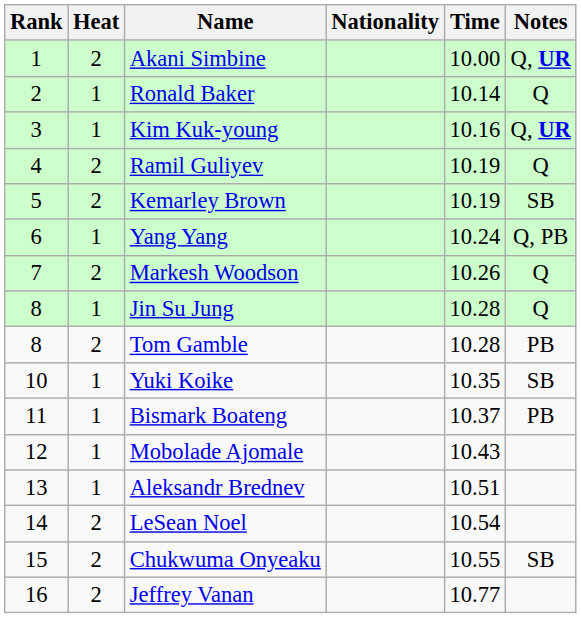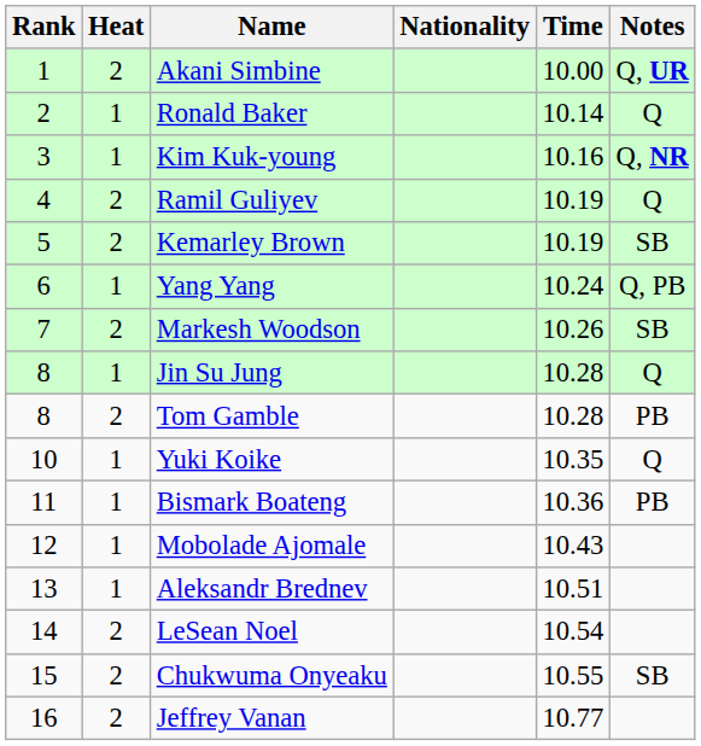 <table class="wikitable sortable" style="text-align:center">
 <tr>
 <th>Rank</th>
 <th>Heat</th>
 <th>Name</th>
 <th>Nationality</th>
 <th>Time</th>
 <th>Notes</th>
 </tr>
 <tr bgcolor=ccffcc>
 <td>1</td>
 <td>2</td>
 <td align=left><a href='#'>Akani Simbine</a></td>
 <td align=left></td>
 <td>10.00</td>
 <td>Q, <strong><a href='#'>UR</a></strong></td>
 </tr>
 <tr bgcolor=ccffcc>
 <td>2</td>
 <td>1</td>
 <td align=left><a href='#'>Ronald Baker</a></td>
 <td align=left></td>
 <td>10.14</td>
 <td>Q</td>
 </tr>
 <tr bgcolor=ccffcc>
 <td>3</td>
 <td>1</td>
 <td align=left><a href='#'>Kim Kuk-young</a></td>
 <td align=left></td>
 <td>10.16</td>
-<td>Q, <strong><a href='#'>UR</a></strong></td>
+<td>Q, <strong><a href='#'>NR</a></strong></td>
 </tr>
 <tr bgcolor=ccffcc>
 <td>4</td>
 <td>2</td>
 <td align=left><a href='#'>Ramil Guliyev</a></td>
 <td align=left></td>
 <td>10.19</td>
 <td>Q</td>
 </tr>
 <tr bgcolor=ccffcc>
 <td>5</td>
 <td>2</td>
 <td align=left><a href='#'>Kemarley Brown</a></td>
 <td align=left></td>
 <td>10.19</td>
 <td>SB</td>
 </tr>
 <tr bgcolor=ccffcc>
 <td>6</td>
 <td>1</td>
 <td align=left><a href='#'>Yang Yang</a></td>
 <td align=left></td>
 <td>10.24</td>
 <td>Q, PB</td>
 </tr>
 <tr bgcolor=ccffcc>
 <td>7</td>
 <td>2</td>
 <td align=left><a href='#'>Markesh Woodson</a></td>
 <td align=left></td>
 <td>10.26</td>
-<td>Q</td>
+<td>SB</td>
 </tr>
 <tr bgcolor=ccffcc>
 <td>8</td>
 <td>1</td>
 <td align=left><a href='#'>Jin Su Jung</a></td>
 <td align=left></td>
 <td>10.28</td>
 <td>Q</td>
 </tr>
 <tr>
 <td>8</td>
 <td>2</td>
 <td align=left><a href='#'>Tom Gamble</a></td>
 <td align=left></td>
 <td>10.28</td>
 <td>PB</td>
 </tr>
 <tr>
 <td>10</td>
 <td>1</td>
 <td align=left><a href='#'>Yuki Koike</a></td>
 <td align=left></td>
 <td>10.35</td>
-<td>SB</td>
+<td>Q</td>
 </tr>
 <tr>
 <td>11</td>
 <td>1</td>
 <td align=left><a href='#'>Bismark Boateng</a></td>
 <td align=left></td>
-<td>10.37</td>
+<td>10.36</td>
 <td>PB</td>
 </tr>
 <tr>
 <td>12</td>
 <td>1</td>
 <td align=left><a href='#'>Mobolade Ajomale</a></td>
 <td align=left></td>
 <td>10.43</td>
 <td></td>
 </tr>
 <tr>
 <td>13</td>
 <td>1</td>
 <td align=left><a href='#'>Aleksandr Brednev</a></td>
 <td align=left></td>
 <td>10.51</td>
 <td></td>
 </tr>
 <tr>
 <td>14</td>
 <td>2</td>
 <td align=left><a href='#'>LeSean Noel</a></td>
 <td align=left></td>
 <td>10.54</td>
 <td></td>
 </tr>
 <tr>
 <td>15</td>
 <td>2</td>
 <td align=left><a href='#'>Chukwuma Onyeaku</a></td>
 <td align=left></td>
 <td>10.55</td>
 <td>SB</td>
 </tr>
 <tr>
 <td>16</td>
 <td>2</td>
 <td align=left><a href='#'>Jeffrey Vanan</a></td>
 <td align=left></td>
 <td>10.77</td>
 <td></td>
 </tr>
 </table>
